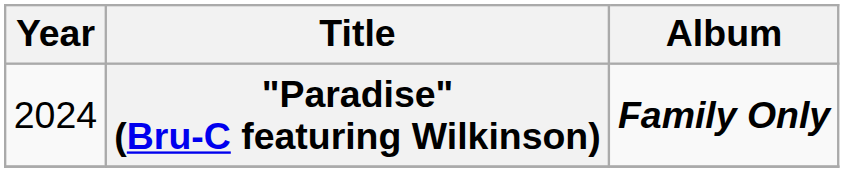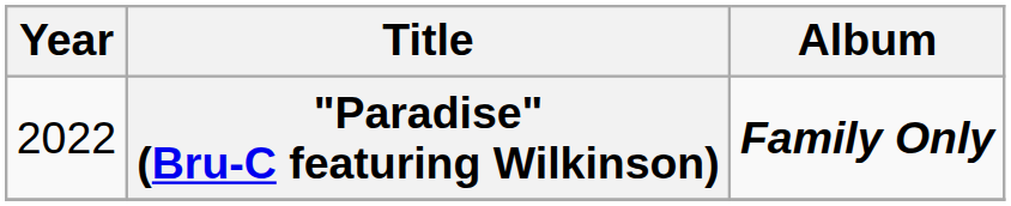 <table class="wikitable plainrowheaders" style="text-align:center;">
 <tr>
 <th scope="col">Year</th>
 <th scope="col">Title</th>
 <th scope="col">Album</th>
 </tr>
 <tr>
-<td>2024</td>
+<td>2022</td>
 <th scope="row">"Paradise"<br><span>(<a href='#'>Bru-C</a> featuring Wilkinson)</span></th>
 <td><strong><em>Family Only</em></strong></td>
 </tr>
 <tr>
 </tr>
 </table>
